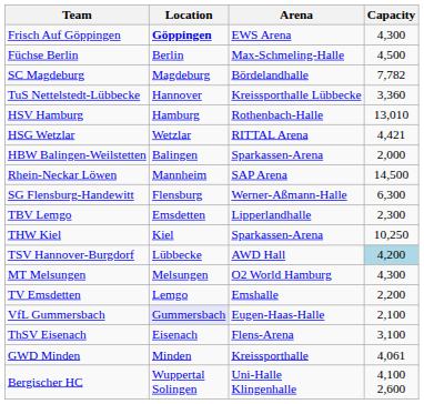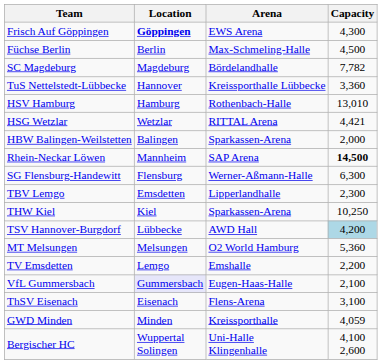 <table class="wikitable sortable" style="text-align: left;">
 <tr>
 <th>Team</th>
 <th>Location</th>
 <th>Arena</th>
 <th>Capacity</th>
 </tr>
 <tr>
 <td><a href='#'>Frisch Auf Göppingen</a></td>
 <td><strong><a href='#'>Göppingen</a></strong></td>
 <td><a href='#'>EWS Arena</a></td>
 <td align="center">4,300</td>
 </tr>
 <tr>
 <td><a href='#'>Füchse Berlin</a></td>
 <td><a href='#'>Berlin</a></td>
 <td><a href='#'>Max-Schmeling-Halle</a></td>
 <td align="center">4,500</td>
 </tr>
 <tr>
 <td><a href='#'>SC Magdeburg</a></td>
 <td><a href='#'>Magdeburg</a></td>
 <td><a href='#'>Bördelandhalle</a></td>
 <td align="center">7,782</td>
 </tr>
 <tr>
 <td><a href='#'>TuS Nettelstedt-Lübbecke</a></td>
 <td><a href='#'>Hannover</a></td>
 <td><a href='#'>Kreissporthalle Lübbecke</a></td>
 <td align="center">3,360</td>
 </tr>
 <tr>
 <td><a href='#'>HSV Hamburg</a></td>
 <td><a href='#'>Hamburg</a></td>
 <td><a href='#'>Rothenbach-Halle</a></td>
 <td align="center">13,010</td>
 </tr>
 <tr>
 <td><a href='#'>HSG Wetzlar</a></td>
 <td><a href='#'>Wetzlar</a></td>
 <td><a href='#'>RITTAL Arena</a></td>
 <td align="center">4,421</td>
 </tr>
 <tr>
 <td><a href='#'>HBW Balingen-Weilstetten</a></td>
 <td><a href='#'>Balingen</a></td>
 <td><a href='#'>Sparkassen-Arena</a></td>
 <td align="center">2,000</td>
 </tr>
 <tr>
 <td><a href='#'>Rhein-Neckar Löwen</a></td>
 <td><a href='#'>Mannheim</a></td>
 <td><a href='#'>SAP Arena</a></td>
-<td align="center">14,500</td>
+<td align="center"><strong>14,500</strong></td>
 </tr>
 <tr>
 <td><a href='#'>SG Flensburg-Handewitt</a></td>
 <td><a href='#'>Flensburg</a></td>
 <td><a href='#'>Werner-Aßmann-Halle</a></td>
 <td align="center">6,300</td>
 </tr>
 <tr>
 <td><a href='#'>TBV Lemgo</a></td>
 <td><a href='#'>Emsdetten</a></td>
 <td><a href='#'>Lipperlandhalle</a></td>
 <td align="center">2,300</td>
 </tr>
 <tr>
 <td><a href='#'>THW Kiel</a></td>
 <td><a href='#'>Kiel</a></td>
 <td><a href='#'>Sparkassen-Arena</a></td>
 <td align="center">10,250</td>
 </tr>
 <tr>
 <td><a href='#'>TSV Hannover-Burgdorf</a></td>
 <td><a href='#'>Lübbecke</a></td>
 <td><a href='#'>AWD Hall</a></td>
 <td align="center" style="background: lightblue;">4,200</td>
 </tr>
 <tr>
 <td><a href='#'>MT Melsungen</a></td>
 <td><a href='#'>Melsungen</a></td>
 <td><a href='#'>O2 World Hamburg</a></td>
-<td align="center">4,300</td>
+<td align="center">5,360</td>
 </tr>
 <tr>
 <td><a href='#'>TV Emsdetten</a></td>
 <td><a href='#'>Lemgo</a></td>
 <td><a href='#'>Emshalle</a></td>
 <td align="center">2,200</td>
 </tr>
 <tr>
 <td><a href='#'>VfL Gummersbach</a></td>
 <td style="background: lavender;"><a href='#'>Gummersbach</a></td>
 <td><a href='#'>Eugen-Haas-Halle</a></td>
 <td align="center">2,100</td>
 </tr>
 <tr>
 <td><a href='#'>ThSV Eisenach</a></td>
 <td><a href='#'>Eisenach</a></td>
 <td><a href='#'>Flens-Arena</a></td>
 <td align="center">3,100</td>
 </tr>
 <tr>
 <td><a href='#'>GWD Minden</a></td>
 <td><a href='#'>Minden</a></td>
 <td><a href='#'>Kreissporthalle</a></td>
-<td align="center">4,061</td>
+<td align="center">4,059</td>
 </tr>
 <tr>
 <td><a href='#'>Bergischer HC</a></td>
 <td><a href='#'>Wuppertal</a><br><a href='#'>Solingen</a></td>
 <td><a href='#'>Uni-Halle</a><br><a href='#'>Klingenhalle</a></td>
 <td align="center">4,100<br>2,600</td>
 </tr>
 </table>
